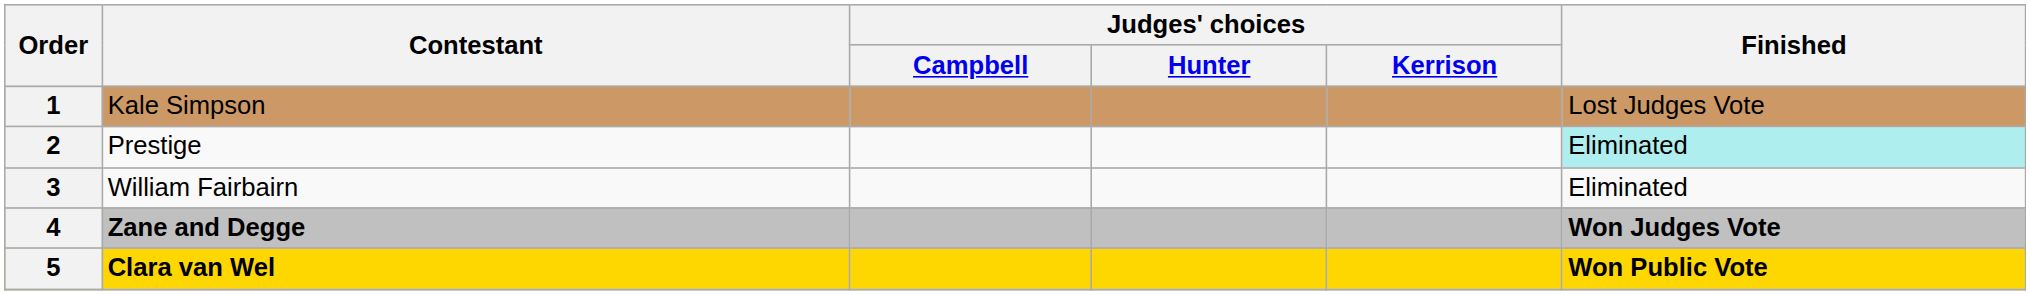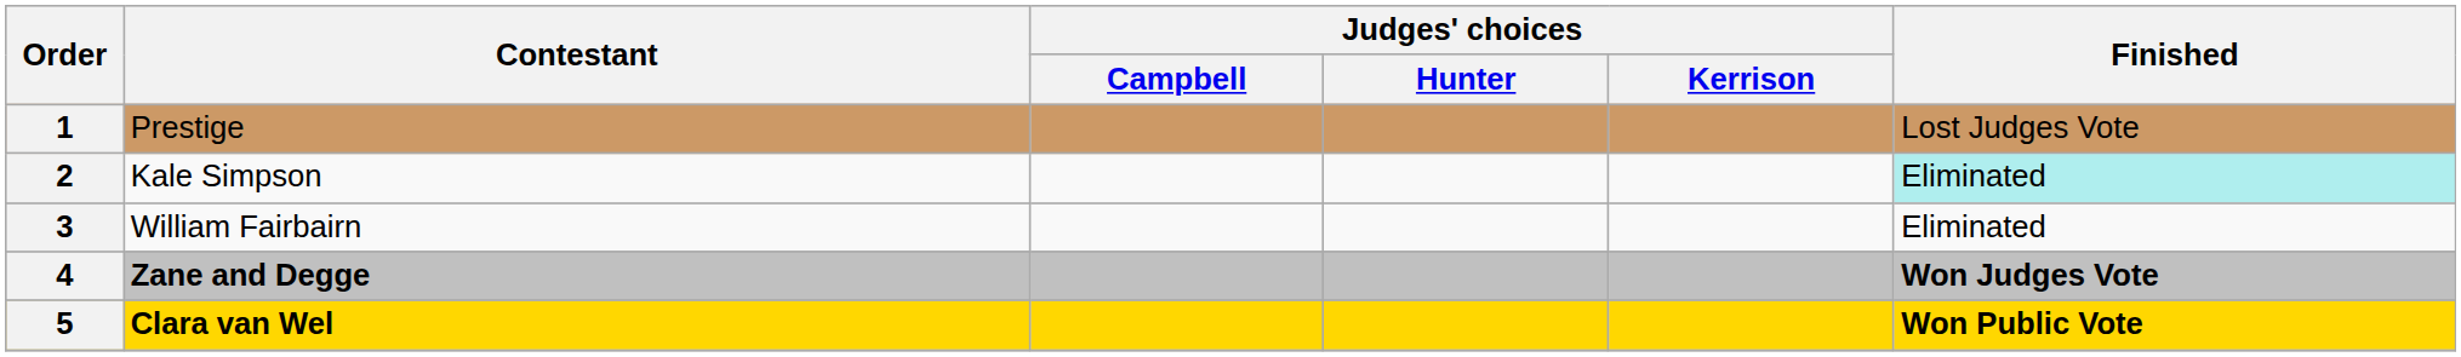 <table class="wikitable" width="100%">
 <tr>
 <th rowspan=2 width="1%">Order</th>
 <th rowspan=2 width="21%">Contestant</th>
 <th colspan=3 width="20%">Judges' choices</th>
 <th rowspan=2 width="13%">Finished</th>
 </tr>
 <tr>
 <th width="70"><a href='#'>Campbell</a></th>
 <th width="70"><a href='#'>Hunter</a></th>
 <th width="70"><a href='#'>Kerrison</a></th>
 </tr>
 <tr style="background:#c96;">
 <th>1</th>
-<td>Kale Simpson</td>
+<td>Prestige</td>
 <td></td>
 <td></td>
 <td></td>
 <td>Lost Judges Vote</td>
 </tr>
 <tr>
 <th>2</th>
-<td>Prestige</td>
+<td>Kale Simpson</td>
 <td></td>
 <td></td>
 <td></td>
 <td style="background: paleturquoise;">Eliminated</td>
 </tr>
 <tr>
 <th>3</th>
 <td>William Fairbairn</td>
 <td></td>
 <td></td>
 <td></td>
 <td>Eliminated</td>
 </tr>
 <tr style="background:silver;">
 <th>4</th>
 <td><strong>Zane and Degge</strong></td>
 <td style="text-align: center;"></td>
 <td style="text-align: center;"></td>
 <td><strong></strong></td>
 <td><strong>Won Judges Vote</strong></td>
 </tr>
 <tr style="background:gold;">
 <th>5</th>
 <td><strong>Clara van Wel</strong></td>
 <td></td>
 <td></td>
 <td></td>
 <td><strong>Won Public Vote</strong></td>
 </tr>
 <tr>
 </tr>
 </table>
